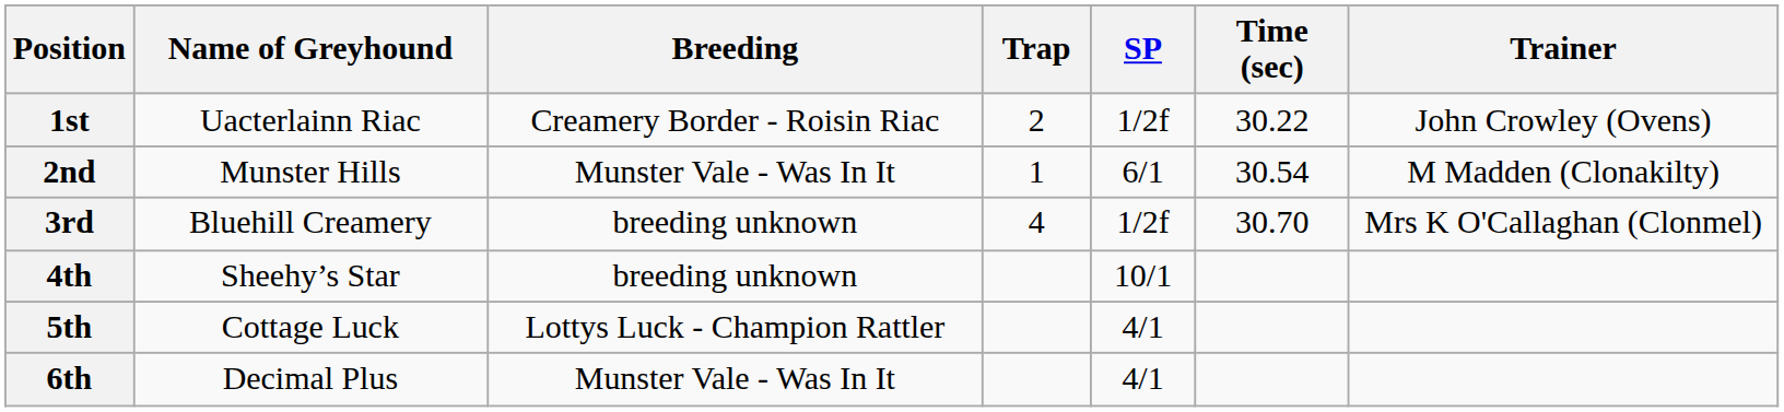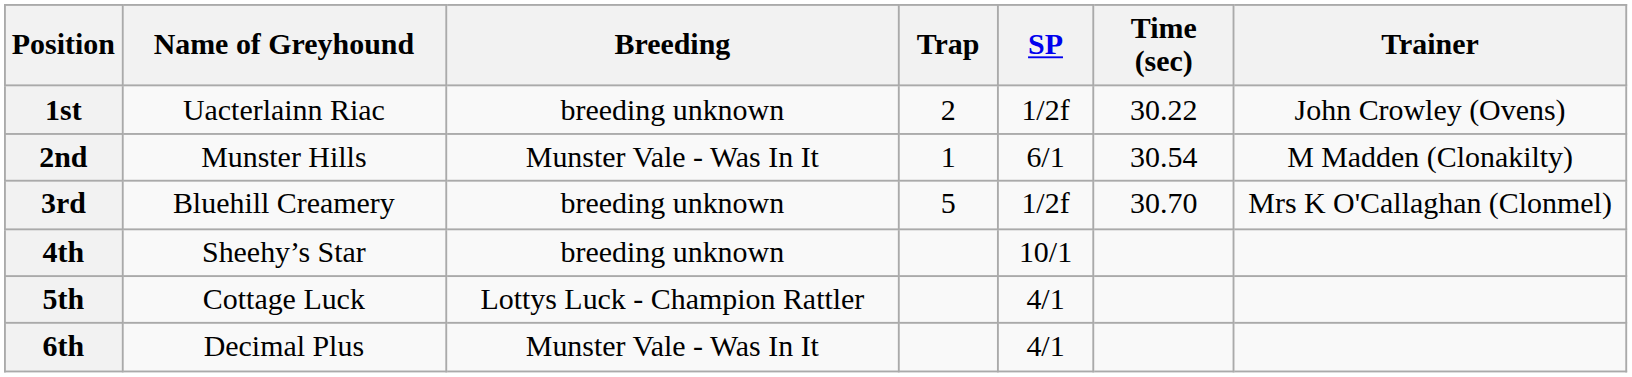 <table class="wikitable" style="text-align:center">
 <tr>
 <th width=50>Position</th>
 <th width=200>Name of Greyhound</th>
 <th width=300>Breeding</th>
 <th width=50>Trap</th>
 <th width=50><a href='#'>SP</a></th>
 <th width=80>Time (sec)</th>
 <th width=250>Trainer</th>
 </tr>
 <tr>
 <th>1st</th>
 <td>Uacterlainn Riac</td>
-<td>Creamery Border - Roisin Riac</td>
+<td>breeding unknown</td>
 <td>2</td>
 <td>1/2f</td>
 <td>30.22</td>
 <td>John Crowley (Ovens)</td>
 </tr>
 <tr>
 <th>2nd</th>
 <td>Munster Hills</td>
 <td>Munster Vale - Was In It</td>
 <td>1</td>
 <td>6/1</td>
 <td>30.54</td>
 <td>M Madden (Clonakilty)</td>
 </tr>
 <tr>
 <th>3rd</th>
 <td>Bluehill Creamery</td>
 <td>breeding unknown</td>
-<td>4</td>
+<td>5</td>
 <td>1/2f</td>
 <td>30.70</td>
 <td>Mrs K O'Callaghan (Clonmel)</td>
 </tr>
 <tr>
 <th>4th</th>
 <td>Sheehy’s Star</td>
 <td>breeding unknown</td>
 <td></td>
 <td>10/1</td>
 <td></td>
 <td></td>
 </tr>
 <tr>
 <th>5th</th>
 <td>Cottage Luck</td>
 <td>Lottys Luck - Champion Rattler</td>
 <td></td>
 <td>4/1</td>
 <td></td>
 <td></td>
 </tr>
 <tr>
 <th>6th</th>
 <td>Decimal Plus</td>
 <td>Munster Vale - Was In It</td>
 <td></td>
 <td>4/1</td>
 <td></td>
 <td></td>
 </tr>
 </table>
